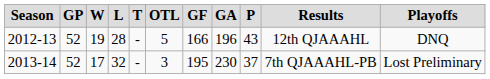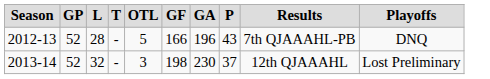 <table class="wikitable">
 <tr align="center"  bgcolor="#dddddd">
 <td><strong>Season</strong></td>
 <td><strong>GP</strong></td>
-<td><strong>W</strong></td>
 <td><strong>L</strong></td>
 <td><strong>T</strong></td>
 <td><strong>OTL</strong></td>
 <td><strong>GF</strong></td>
 <td><strong>GA</strong></td>
 <td><strong>P</strong></td>
 <td><strong>Results</strong></td>
 <td><strong>Playoffs</strong></td>
 </tr>
 <tr align="center">
 <td>2012-13</td>
 <td>52</td>
-<td>19</td>
 <td>28</td>
 <td>-</td>
 <td>5</td>
 <td>166</td>
 <td>196</td>
 <td>43</td>
-<td>12th QJAAAHL</td>
+<td>7th QJAAAHL-PB</td>
 <td>DNQ</td>
 </tr>
 <tr align="center">
 <td>2013-14</td>
 <td>52</td>
-<td>17</td>
 <td>32</td>
 <td>-</td>
 <td>3</td>
-<td>195</td>
+<td>198</td>
 <td>230</td>
 <td>37</td>
-<td>7th QJAAAHL-PB</td>
+<td>12th QJAAAHL</td>
 <td>Lost Preliminary</td>
 </tr>
 </table>
